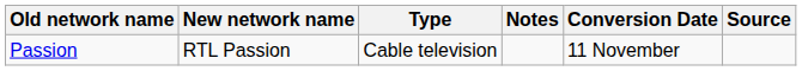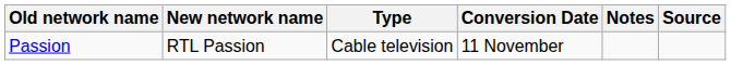 <table class="wikitable">
 <tr>
 <th>Old network name</th>
 <th>New network name</th>
 <th>Type</th>
+<th>Conversion Date</th>
 <th>Notes</th>
-<th>Conversion Date</th>
 <th>Source</th>
 </tr>
 <tr>
 <td><a href='#'>Passion</a></td>
 <td>RTL Passion</td>
 <td>Cable television</td>
+<td>11 November</td>
 <td></td>
-<td>11 November</td>
 <td></td>
 </tr>
 </table>
